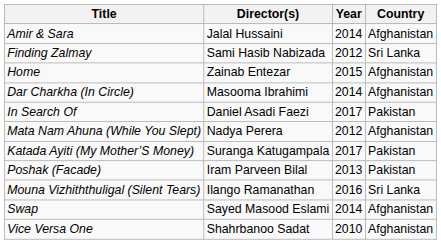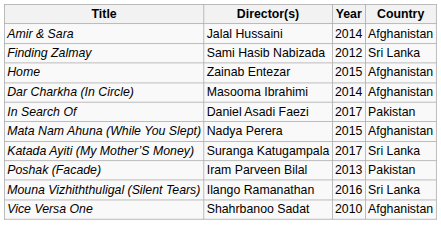 <table class="wikitable sortable">
 <tr>
 <th>Title</th>
 <th>Director(s)</th>
 <th>Year</th>
 <th>Country</th>
 </tr>
 <tr>
 <td><em>Amir & Sara</em></td>
 <td>Jalal Hussaini</td>
 <td>2014</td>
 <td>Afghanistan</td>
 </tr>
 <tr>
 <td><em>Finding Zalmay</em></td>
 <td>Sami Hasib Nabizada</td>
 <td>2012</td>
 <td>Sri Lanka</td>
 </tr>
 <tr>
 <td><em>Home</em></td>
 <td>Zainab Entezar</td>
 <td>2015</td>
 <td>Afghanistan</td>
 </tr>
 <tr>
 <td><em>Dar Charkha (In Circle)</em></td>
 <td>Masooma Ibrahimi</td>
 <td>2014</td>
 <td>Afghanistan</td>
 </tr>
 <tr>
 <td><em>In Search Of</em></td>
 <td>Daniel Asadi Faezi</td>
 <td>2017</td>
 <td>Pakistan</td>
 </tr>
 <tr>
 <td><em>Mata Nam Ahuna (While You Slept)</em></td>
 <td>Nadya Perera</td>
-<td>2012</td>
+<td>2015</td>
 <td>Afghanistan</td>
 </tr>
 <tr>
 <td><em>Katada Ayiti (My Mother’S Money)</em></td>
 <td>Suranga Katugampala</td>
 <td>2017</td>
-<td>Pakistan</td>
+<td>Sri Lanka</td>
 </tr>
 <tr>
 <td><em>Poshak (Facade)</em></td>
 <td>Iram Parveen Bilal</td>
 <td>2013</td>
 <td>Pakistan</td>
 </tr>
 <tr>
 <td><em>Mouna Vizhiththuligal (Silent Tears)</em></td>
 <td>Ilango Ramanathan</td>
 <td>2016</td>
 <td>Sri Lanka</td>
 </tr>
 <tr>
-<td><em>Swap</em></td>
-<td>Sayed Masood Eslami</td>
-<td>2014</td>
-<td>Afghanistan</td>
-</tr>
-<tr>
 <td><em>Vice Versa One</em></td>
 <td>Shahrbanoo Sadat</td>
 <td>2010</td>
 <td>Afghanistan</td>
 </tr>
 </table>
